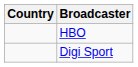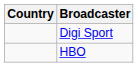 <table class="wikitable">
 <tr>
 <th align=center>Country</th>
 <th align=center>Broadcaster</th>
 </tr>
 <tr>
 <td></td>
-<td><a href='#'>HBO</a></td>
+<td><a href='#'>Digi Sport</a></td>
 </tr>
 <tr>
 <td></td>
-<td><a href='#'>Digi Sport</a></td>
+<td><a href='#'>HBO</a></td>
 </tr>
 </table>
